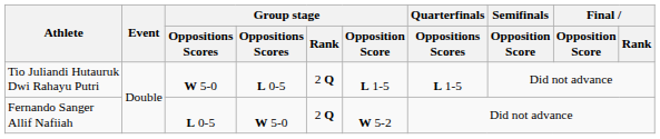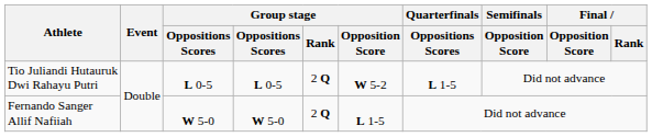 <table class="wikitable" style="font-size:90%; text-align:center">
 <tr>
 <th rowspan=2>Athlete</th>
 <th rowspan=2>Event</th>
 <th colspan=4>Group stage</th>
 <th>Quarterfinals</th>
 <th>Semifinals</th>
 <th colspan=2>Final / </th>
 </tr>
 <tr>
 <th>Oppositions<br>Scores</th>
 <th>Oppositions<br>Scores</th>
 <th>Rank</th>
 <th>Opposition<br>Score</th>
 <th>Oppositions<br>Scores</th>
 <th>Opposition<br>Score</th>
 <th>Opposition<br>Score</th>
 <th>Rank</th>
 </tr>
 <tr>
 <td align="left">Tio Juliandi Hutauruk<br>Dwi Rahayu Putri</td>
 <td align="left" rowspan="2">Double</td>
-<td><br><strong>W</strong> 5-0</td>
+<td><br><strong>L</strong> 0-5</td>
 <td><br><strong>L</strong> 0-5</td>
 <td>2 <strong>Q</strong></td>
-<td><br><strong>L</strong> 1-5</td>
+<td><br><strong>W</strong> 5-2</td>
 <td><br><strong>L</strong> 1-5</td>
 <td colspan="3">Did not advance</td>
 </tr>
 <tr>
 <td align="left">Fernando Sanger<br>Allif Nafiiah</td>
-<td><br><strong>L</strong> 0-5</td>
+<td><br><strong>W</strong> 5-0</td>
 <td><br><strong>W</strong> 5-0</td>
 <td>2 <strong>Q</strong></td>
-<td><br><strong>W</strong> 5-2</td>
+<td><br><strong>L</strong> 1-5</td>
 <td colspan="4">Did not advance</td>
 </tr>
 </table>
